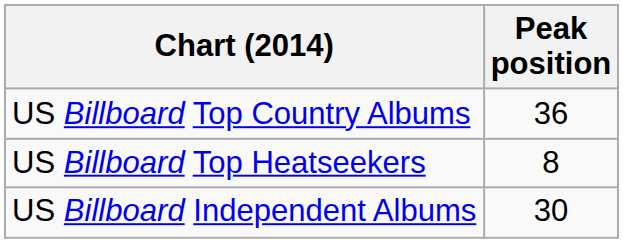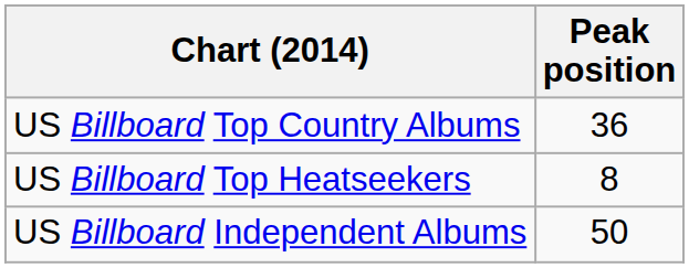 <table class="wikitable sortable">
 <tr>
 <th>Chart (2014)</th>
 <th>Peak<br>position</th>
 </tr>
 <tr>
 <td>US <em><a href='#'>Billboard</a></em> <a href='#'>Top Country Albums</a></td>
 <td align="center">36</td>
 </tr>
 <tr>
 <td>US <em><a href='#'>Billboard</a></em> <a href='#'>Top Heatseekers</a></td>
 <td align="center">8</td>
 </tr>
 <tr>
 <td>US <em><a href='#'>Billboard</a></em> <a href='#'>Independent Albums</a></td>
-<td align="center">30</td>
+<td align="center">50</td>
 </tr>
 </table>
